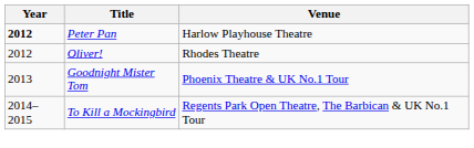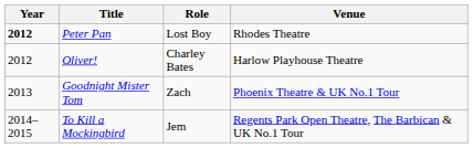 <table class="wikitable">
 <tr>
 <th>Year</th>
 <th>Title</th>
+<th>Role</th>
 <th>Venue</th>
 </tr>
 <tr>
 <td><strong>2012</strong></td>
 <td><em><a href='#'>Peter Pan</a></em></td>
-<td>Harlow Playhouse Theatre</td>
+<td>Lost Boy</td>
+<td>Rhodes Theatre</td>
 </tr>
 <tr>
 <td>2012</td>
 <td><em><a href='#'>Oliver!</a></em></td>
-<td>Rhodes Theatre</td>
+<td>Charley Bates</td>
+<td>Harlow Playhouse Theatre</td>
 </tr>
 <tr>
 <td>2013</td>
 <td><em><a href='#'>Goodnight Mister Tom</a></em></td>
+<td>Zach</td>
 <td><a href='#'>Phoenix Theatre & UK No.1 Tour</a></td>
 </tr>
 <tr>
 <td>2014–2015</td>
 <td><em><a href='#'>To Kill a Mockingbird</a></em></td>
+<td>Jem</td>
 <td><a href='#'>Regents Park Open Theatre</a>, <a href='#'>The Barbican</a> & UK No.1 Tour</td>
 </tr>
 </table>
